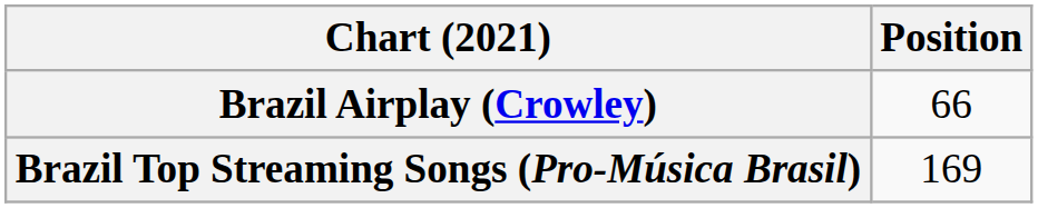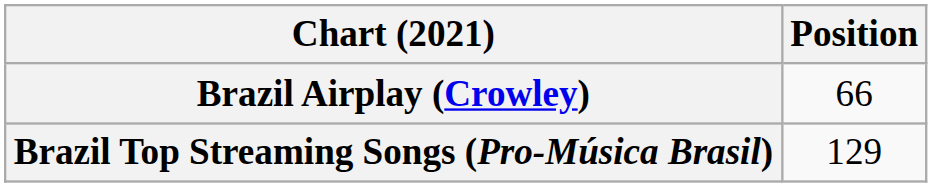 <table class="wikitable sortable plainrowheaders" style="text-align:center">
 <tr>
 <th scope="col">Chart (2021)</th>
 <th scope="col">Position</th>
 </tr>
 <tr>
 <th scope="row">Brazil Airplay (<a href='#'>Crowley</a>)</th>
 <td>66</td>
 </tr>
 <tr>
 <th scope="row">Brazil Top Streaming Songs (<em>Pro-Música Brasil</em>)</th>
-<td>169</td>
+<td>129</td>
 </tr>
 </table>
